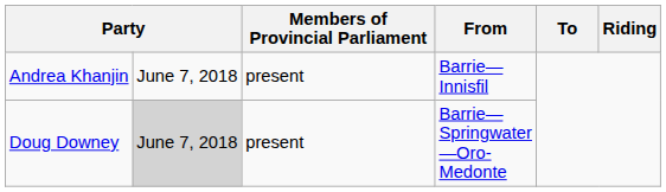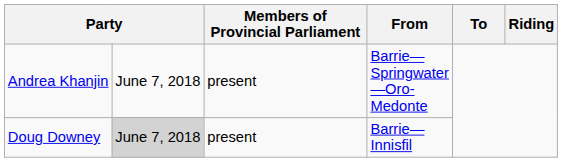 <table class="wikitable">
 <tr>
 <th colspan=2 style="width: 130px">Party</th>
 <th style="width: 170px">Members of Provincial Parliament</th>
 <th style="width: 50px">From</th>
 <th style="width: 50px">To</th>
 <th style="width: 40px">Riding</th>
 </tr>
 <tr>
 <td><a href='#'>Andrea Khanjin</a></td>
 <td>June 7, 2018</td>
 <td>present</td>
-<td><a href='#'>Barrie—Innisfil</a></td>
+<td><a href='#'>Barrie—Springwater—Oro-Medonte</a></td>
 </tr>
 <tr>
 <td><a href='#'>Doug Downey</a></td>
 <td style="background: lightgrey;">June 7, 2018</td>
 <td>present</td>
-<td><a href='#'>Barrie—Springwater—Oro-Medonte</a></td>
+<td><a href='#'>Barrie—Innisfil</a></td>
 </tr>
 </table>
